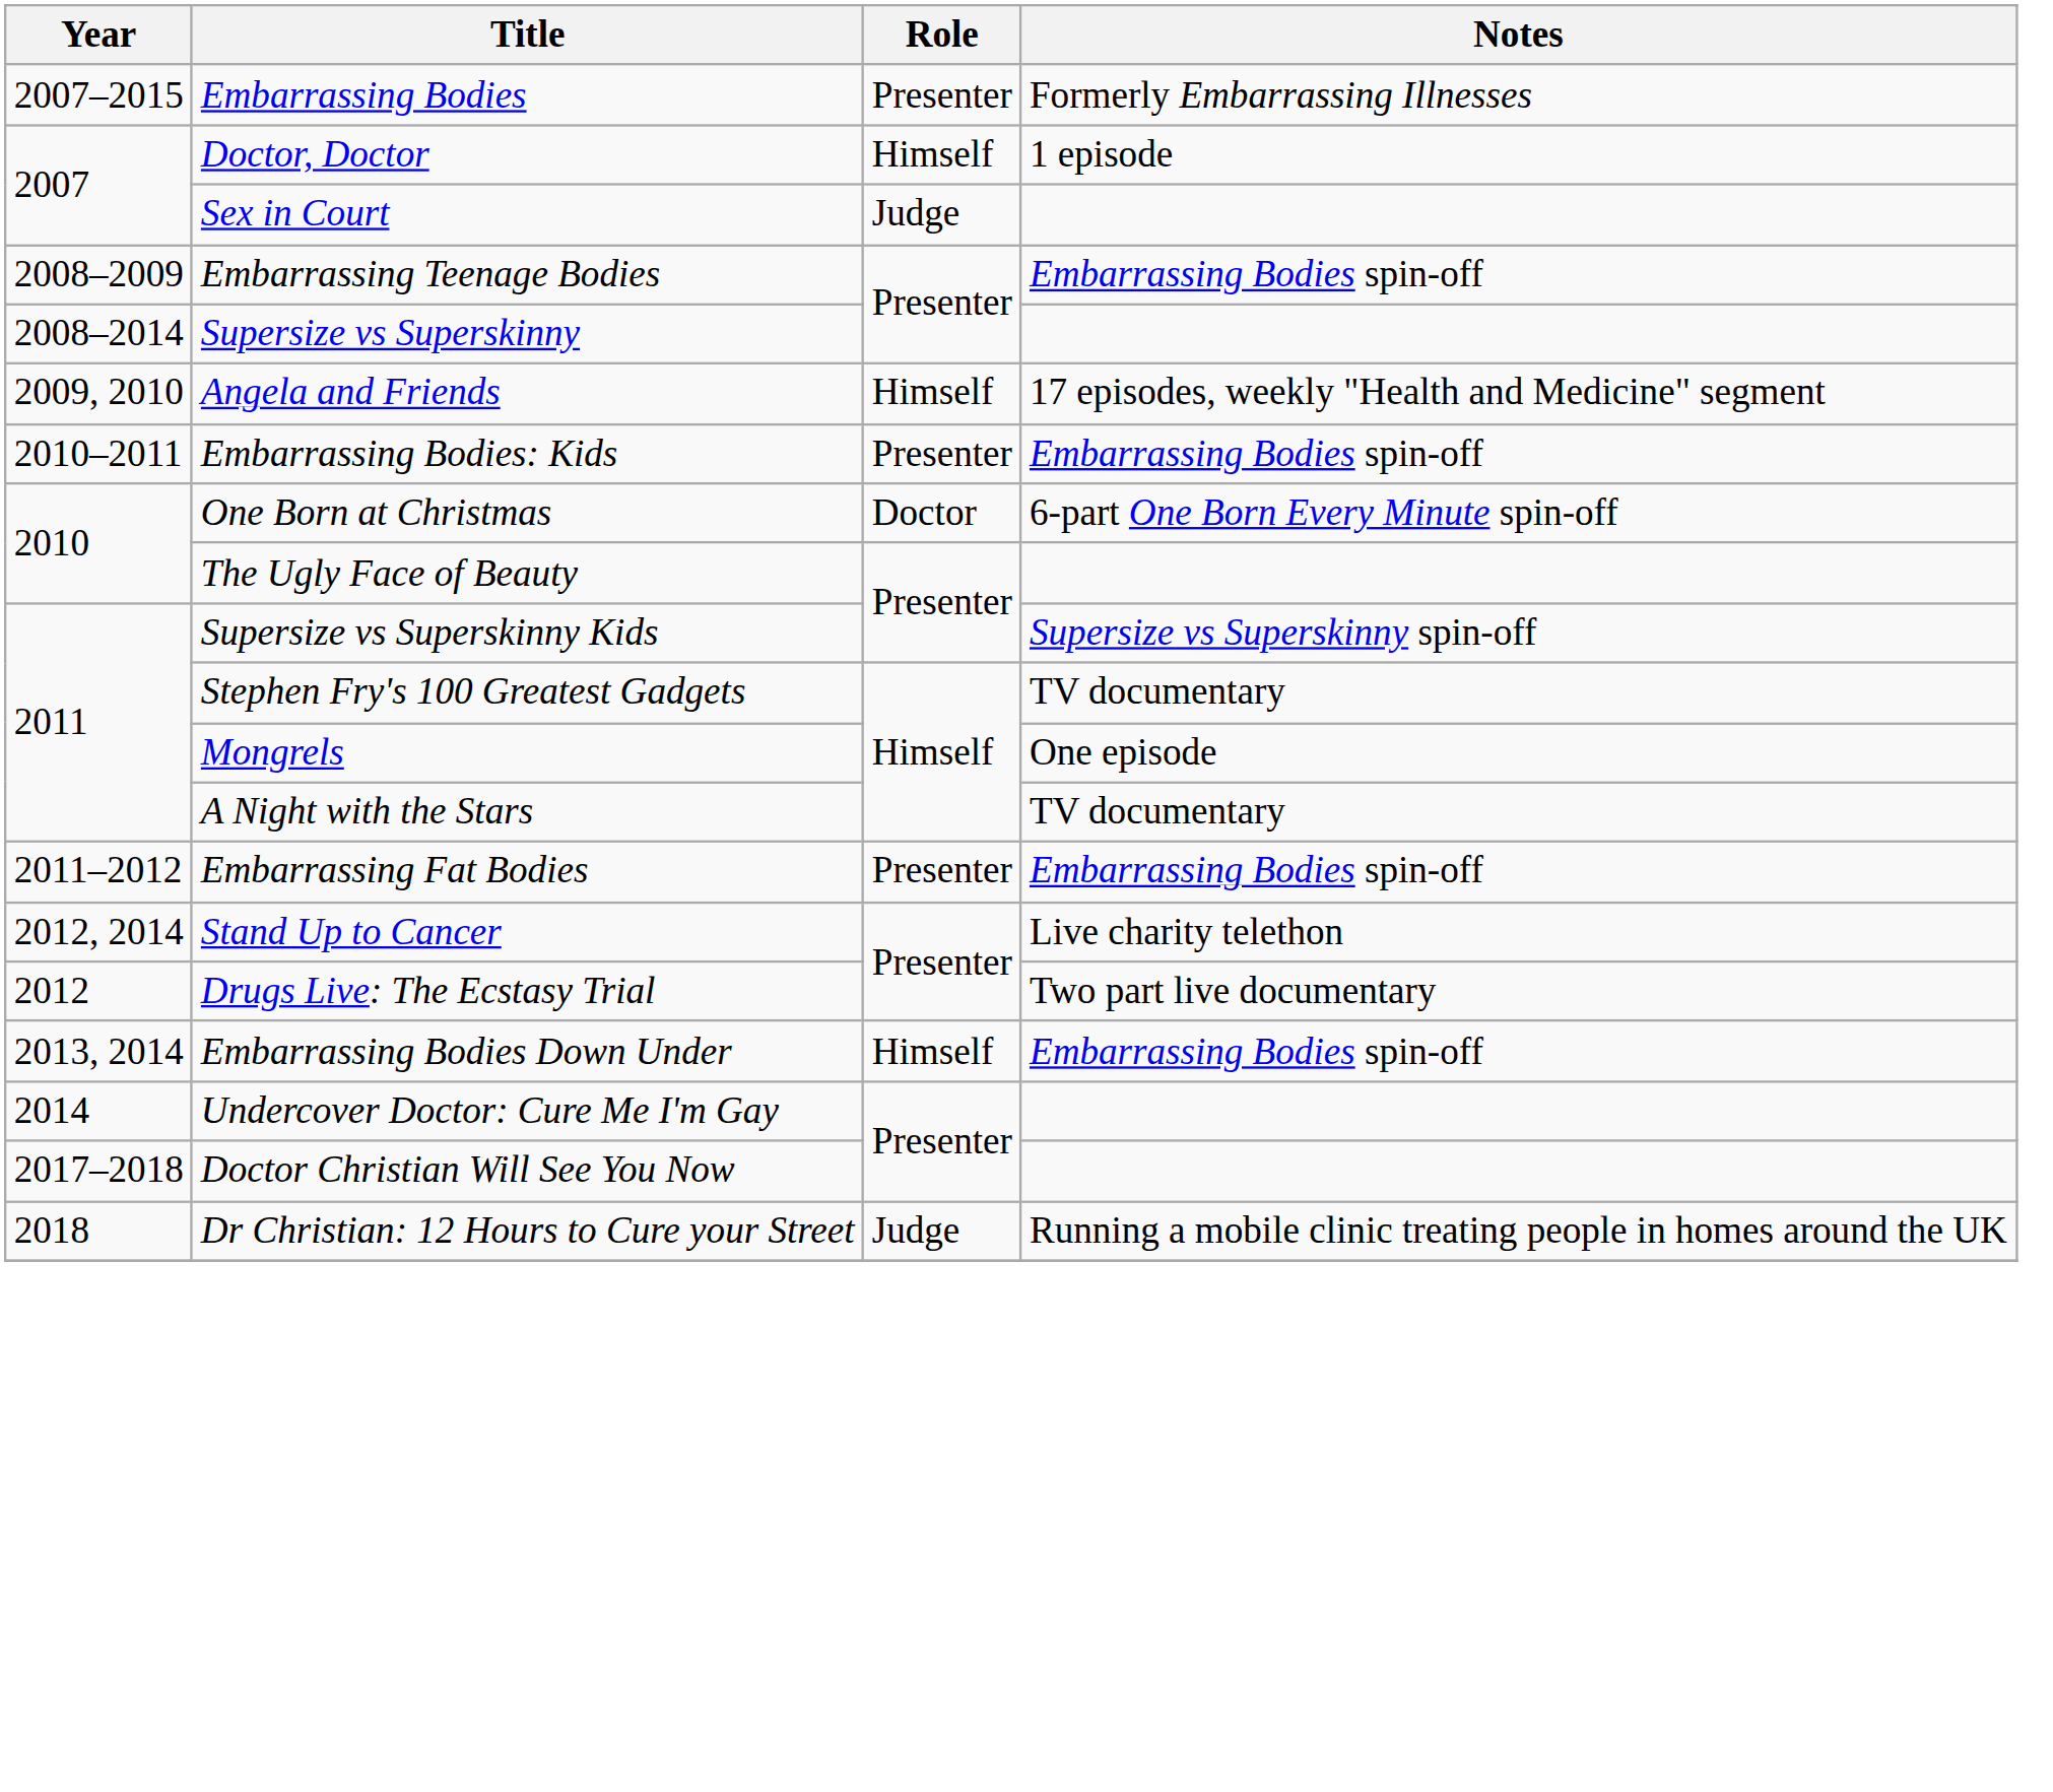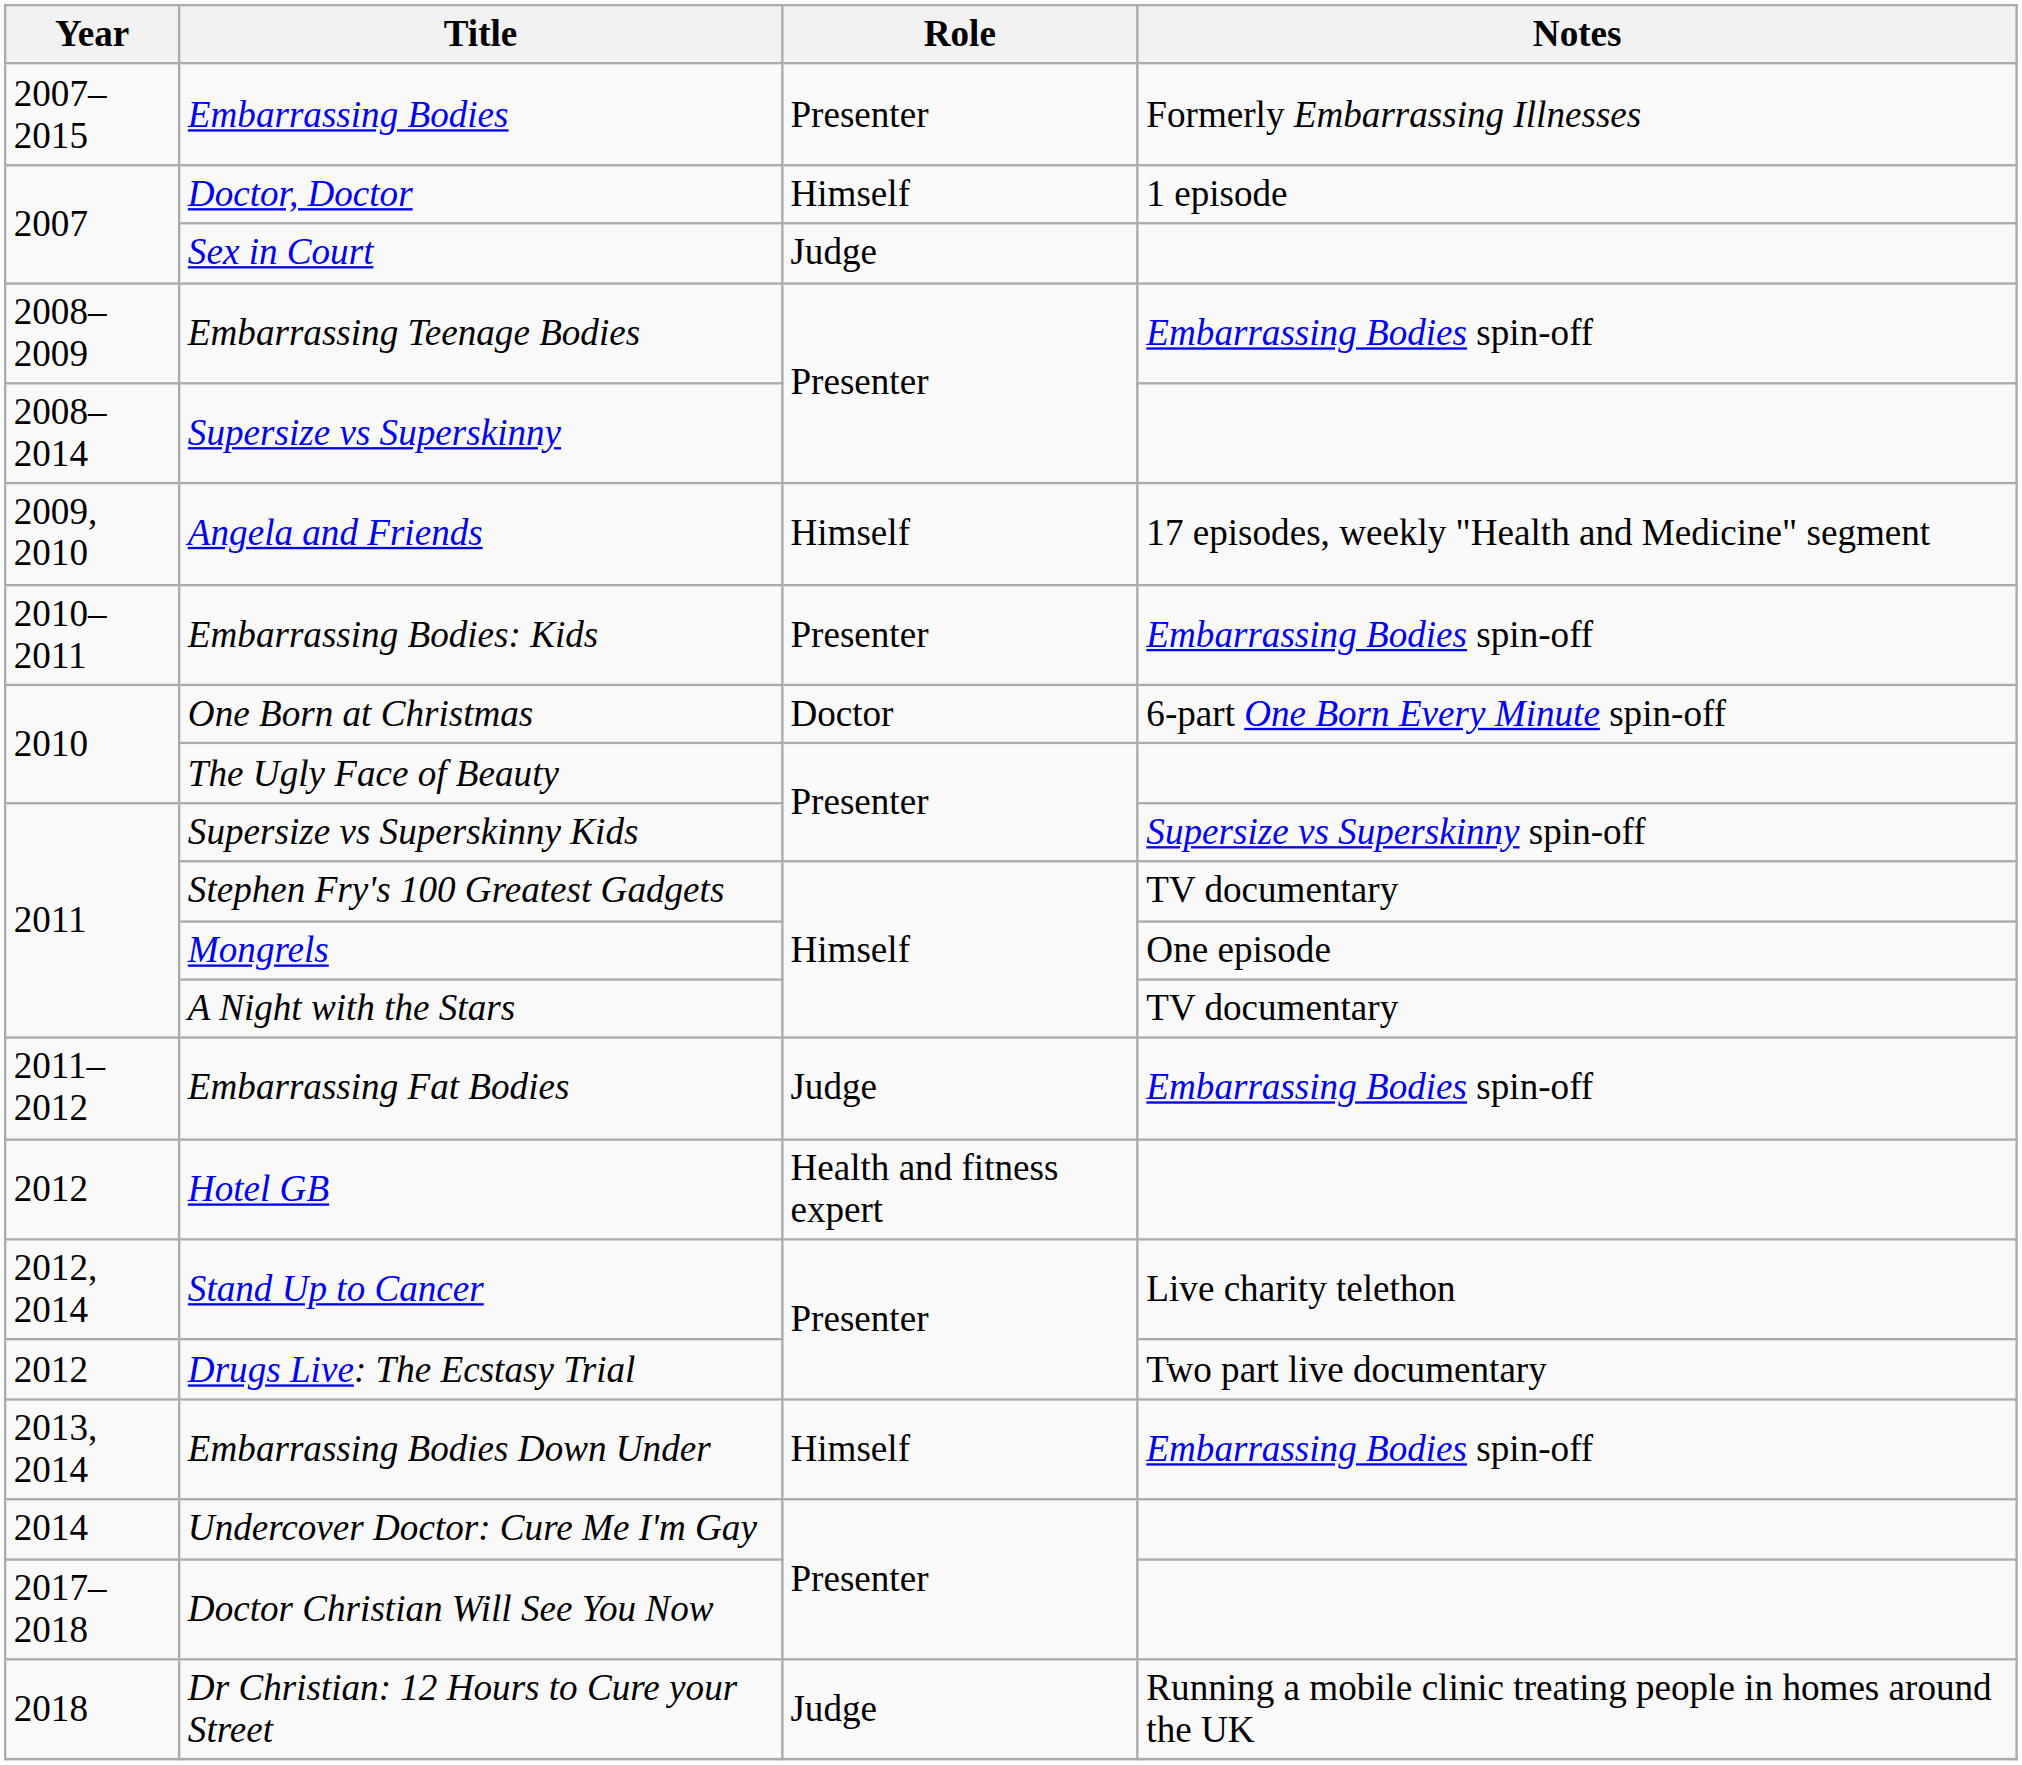 <table class = "wikitable sortable">
 <tr>
 <th>Year</th>
 <th>Title</th>
 <th>Role</th>
 <th class = "unsortable">Notes</th>
 </tr>
 <tr>
 <td>2007–2015</td>
 <td><em><a href='#'>Embarrassing Bodies</a></em></td>
 <td>Presenter</td>
 <td>Formerly <em>Embarrassing Illnesses</em></td>
 </tr>
 <tr>
 <td rowspan=2>2007</td>
 <td><em><a href='#'>Doctor, Doctor</a></em></td>
 <td>Himself</td>
 <td>1 episode</td>
 </tr>
 <tr>
 <td><em><a href='#'>Sex in Court</a></em></td>
 <td>Judge</td>
 <td></td>
 </tr>
 <tr>
 <td>2008–2009</td>
 <td><em>Embarrassing Teenage Bodies</em></td>
 <td rowspan=2>Presenter</td>
 <td><em><a href='#'>Embarrassing Bodies</a></em> spin-off</td>
 </tr>
 <tr>
 <td>2008–2014</td>
 <td><em><a href='#'>Supersize vs Superskinny</a></em></td>
 <td></td>
 </tr>
 <tr>
 <td>2009, 2010</td>
 <td><em><a href='#'>Angela and Friends</a></em></td>
 <td>Himself</td>
 <td>17 episodes, weekly "Health and Medicine" segment</td>
 </tr>
 <tr>
 <td>2010–2011</td>
 <td><em>Embarrassing Bodies: Kids</em></td>
 <td>Presenter</td>
 <td><em><a href='#'>Embarrassing Bodies</a></em> spin-off</td>
 </tr>
 <tr>
 <td rowspan=2>2010</td>
 <td><em>One Born at Christmas</em></td>
 <td>Doctor</td>
 <td>6-part <em><a href='#'>One Born Every Minute</a></em> spin-off</td>
 </tr>
 <tr>
 <td><em>The Ugly Face of Beauty</em></td>
 <td rowspan=2>Presenter</td>
 <td></td>
 </tr>
 <tr>
 <td rowspan=4>2011</td>
 <td><em>Supersize vs Superskinny Kids</em></td>
 <td><em><a href='#'>Supersize vs Superskinny</a></em> spin-off</td>
 </tr>
 <tr>
 <td><em>Stephen Fry's 100 Greatest Gadgets</em></td>
 <td rowspan=3>Himself</td>
 <td>TV documentary</td>
 </tr>
 <tr>
 <td><em><a href='#'>Mongrels</a></em></td>
 <td>One episode</td>
 </tr>
 <tr>
 <td><em>A Night with the Stars</em></td>
 <td>TV documentary</td>
 </tr>
 <tr>
 <td>2011–2012</td>
 <td><em>Embarrassing Fat Bodies</em></td>
-<td>Presenter</td>
+<td>Judge</td>
 <td><em><a href='#'>Embarrassing Bodies</a></em> spin-off</td>
+</tr>
+<tr>
+<td>2012</td>
+<td><em><a href='#'>Hotel GB</a></em></td>
+<td>Health and fitness expert</td>
+<td></td>
 </tr>
 <tr>
 <td>2012, 2014</td>
 <td><em><a href='#'>Stand Up to Cancer</a></em></td>
 <td rowspan=2>Presenter</td>
 <td>Live charity telethon</td>
 </tr>
 <tr>
 <td>2012</td>
 <td><em><a href='#'>Drugs Live</a>: The Ecstasy Trial</em></td>
 <td>Two part live documentary</td>
 </tr>
 <tr>
 <td>2013, 2014</td>
 <td><em>Embarrassing Bodies Down Under</em></td>
 <td>Himself</td>
 <td><em><a href='#'>Embarrassing Bodies</a></em> spin-off</td>
 </tr>
 <tr>
 <td>2014</td>
 <td><em>Undercover Doctor: Cure Me I'm Gay</em></td>
 <td rowspan=2>Presenter</td>
 <td></td>
 </tr>
 <tr>
 <td>2017–2018</td>
 <td><em>Doctor Christian Will See You Now</em></td>
 <td></td>
 </tr>
 <tr>
 <td>2018</td>
 <td><em>Dr Christian: 12 Hours to Cure your Street</em></td>
 <td>Judge</td>
 <td>Running a mobile clinic treating people in homes around the UK</td>
 </tr>
 <tr>
 </tr>
 </table>
